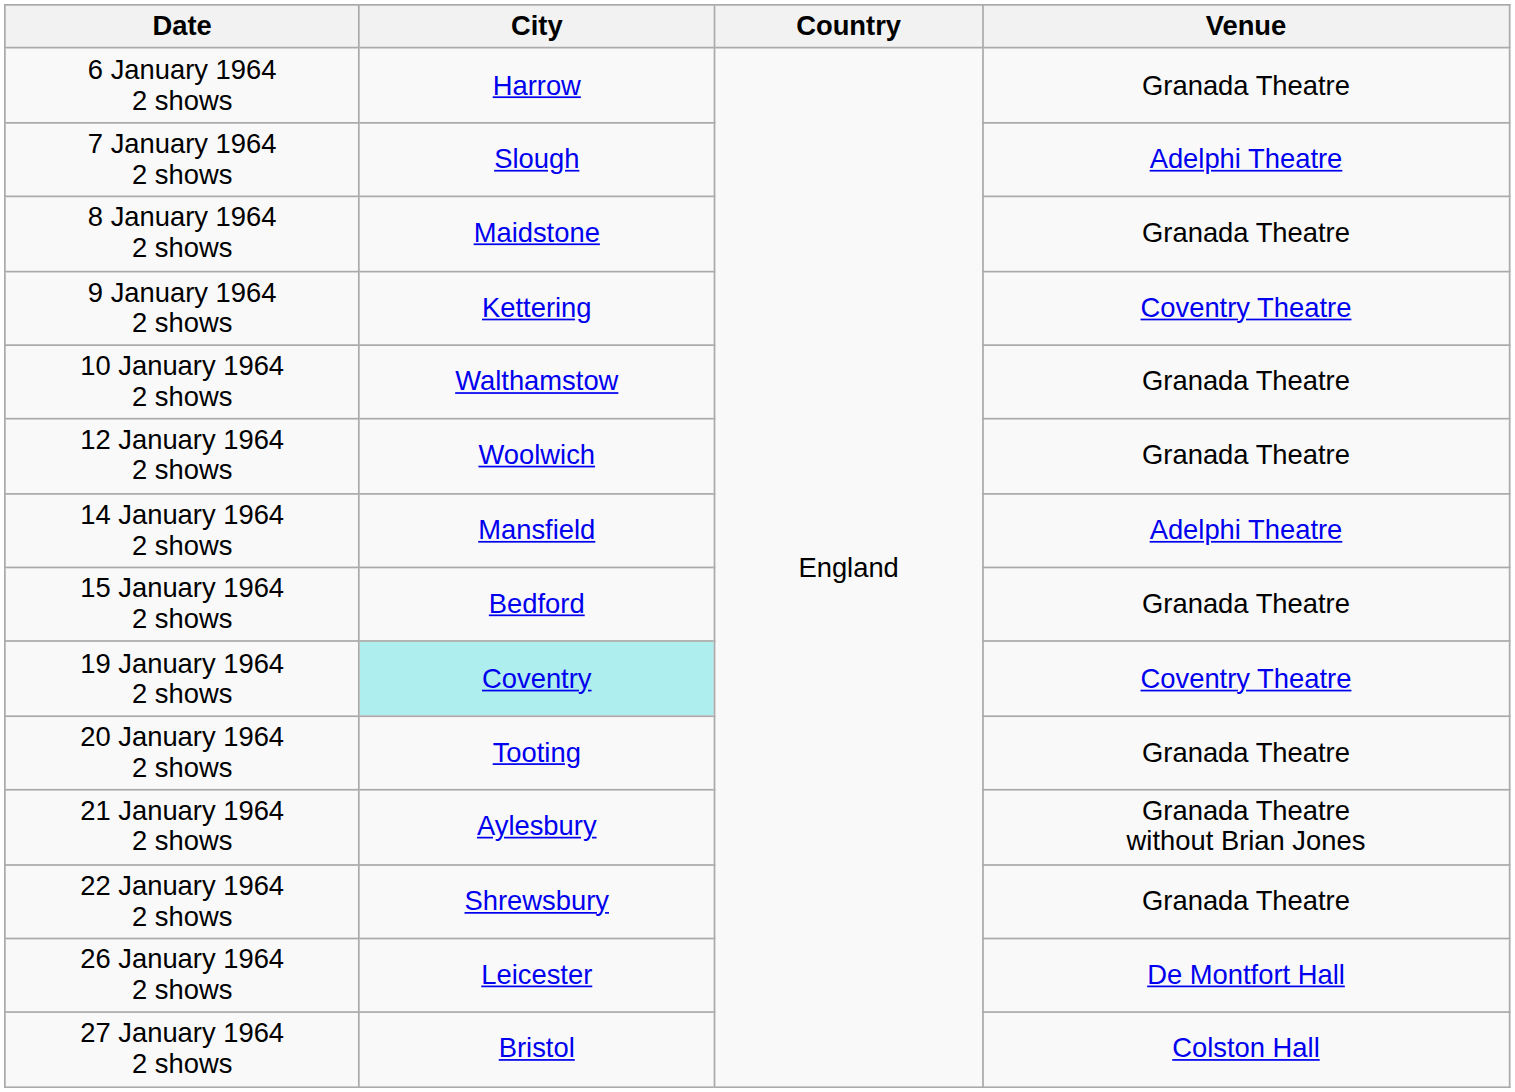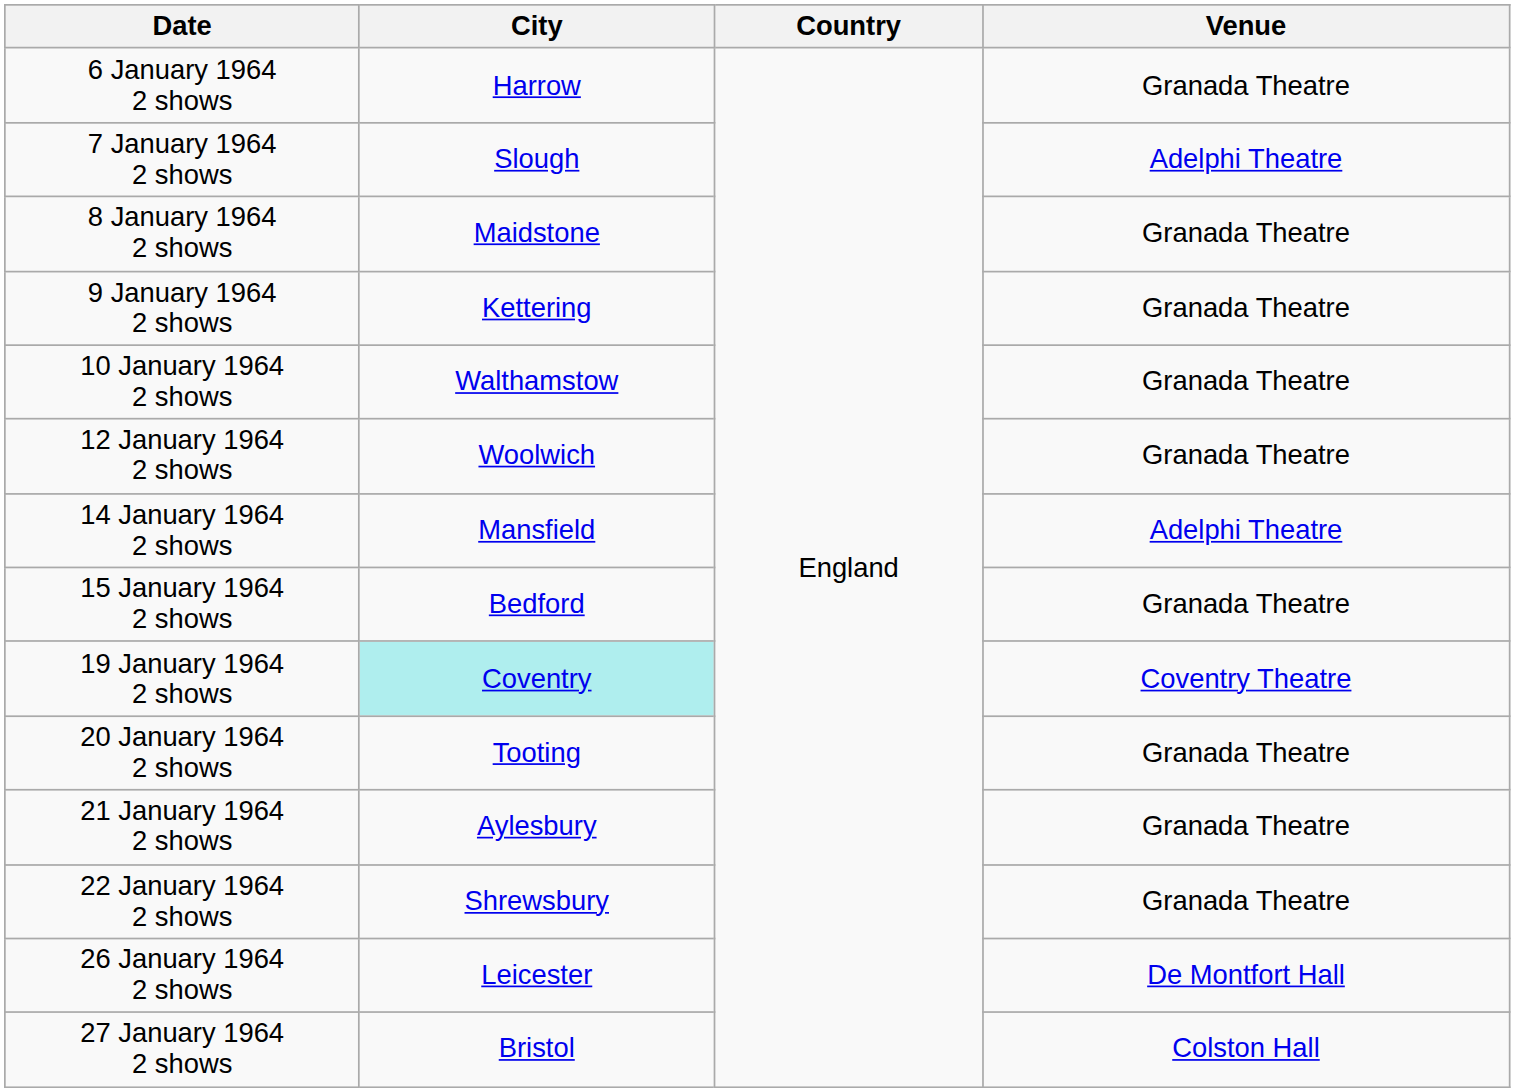 <table class="wikitable" style="text-align:center;">
 <tr>
 <th width="200">Date</th>
 <th width="200">City</th>
 <th width="150">Country</th>
 <th width="300">Venue</th>
 </tr>
 <tr>
 <td>6 January 1964<br>2 shows</td>
 <td><a href='#'>Harrow</a></td>
 <td rowspan="14">England</td>
 <td>Granada Theatre</td>
 </tr>
 <tr>
 <td>7 January 1964<br>2 shows</td>
 <td><a href='#'>Slough</a></td>
 <td><a href='#'>Adelphi Theatre</a></td>
 </tr>
 <tr>
 <td>8 January 1964<br>2 shows</td>
 <td><a href='#'>Maidstone</a></td>
 <td>Granada Theatre</td>
 </tr>
 <tr>
 <td>9 January 1964<br>2 shows</td>
 <td><a href='#'>Kettering</a></td>
-<td><a href='#'>Coventry Theatre</a></td>
+<td>Granada Theatre</td>
 </tr>
 <tr>
 <td>10 January 1964<br>2 shows</td>
 <td><a href='#'>Walthamstow</a></td>
 <td>Granada Theatre</td>
 </tr>
 <tr>
 <td>12 January 1964<br>2 shows</td>
 <td><a href='#'>Woolwich</a></td>
 <td>Granada Theatre</td>
 </tr>
 <tr>
 <td>14 January 1964<br>2 shows</td>
 <td><a href='#'>Mansfield</a></td>
 <td><a href='#'>Adelphi Theatre</a></td>
 </tr>
 <tr>
 <td>15 January 1964<br>2 shows</td>
 <td><a href='#'>Bedford</a></td>
 <td>Granada Theatre</td>
 </tr>
 <tr>
 <td>19 January 1964<br>2 shows</td>
 <td style="background: paleturquoise;"><a href='#'>Coventry</a></td>
 <td><a href='#'>Coventry Theatre</a></td>
 </tr>
 <tr>
 <td>20 January 1964<br>2 shows</td>
 <td><a href='#'>Tooting</a></td>
 <td>Granada Theatre</td>
 </tr>
 <tr>
 <td>21 January 1964<br>2 shows</td>
 <td><a href='#'>Aylesbury</a></td>
-<td>Granada Theatre<br>without Brian Jones</td>
+<td>Granada Theatre</td>
 </tr>
 <tr>
 <td>22 January 1964<br>2 shows</td>
 <td><a href='#'>Shrewsbury</a></td>
 <td>Granada Theatre</td>
 </tr>
 <tr>
 <td>26 January 1964<br>2 shows</td>
 <td><a href='#'>Leicester</a></td>
 <td><a href='#'>De Montfort Hall</a></td>
 </tr>
 <tr>
 <td>27 January 1964<br>2 shows</td>
 <td><a href='#'>Bristol</a></td>
 <td><a href='#'>Colston Hall</a></td>
 </tr>
 </table>
